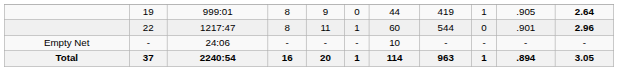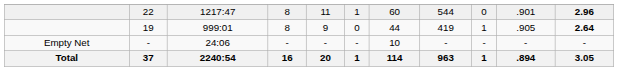 <table class="wikitable sortable" width ="1000">
 <tr align="center">
+</tr>
+<tr align="center" bgcolor="f0f0f0">
+<td></td>
+<td>22</td>
+<td>1217:47</td>
+<td>8</td>
+<td>11</td>
+<td>1</td>
+<td>60</td>
+<td>544</td>
+<td>0</td>
+<td>.901</td>
+<td><strong>2.96</strong></td>
 </tr>
 <tr align="center" bgcolor="">
 <td></td>
 <td>19</td>
 <td>999:01</td>
 <td>8</td>
 <td>9</td>
 <td>0</td>
 <td>44</td>
 <td>419</td>
 <td>1</td>
 <td>.905</td>
 <td><strong>2.64</strong></td>
-</tr>
-<tr align="center" bgcolor="f0f0f0">
-<td></td>
-<td>22</td>
-<td>1217:47</td>
-<td>8</td>
-<td>11</td>
-<td>1</td>
-<td>60</td>
-<td>544</td>
-<td>0</td>
-<td>.901</td>
-<td><strong>2.96</strong></td>
 </tr>
 <tr align="center" bgcolor="">
 <td>Empty Net</td>
 <td>-</td>
 <td>24:06</td>
 <td>-</td>
 <td>-</td>
 <td>-</td>
 <td>10</td>
 <td>-</td>
 <td>-</td>
 <td>-</td>
 <td>-</td>
 </tr>
 <tr>
 <th>Total</th>
 <th>37</th>
 <th>2240:54</th>
 <th>16</th>
 <th>20</th>
 <th>1</th>
 <th>114</th>
 <th>963</th>
 <th>1</th>
 <th>.894</th>
 <th>3.05</th>
 </tr>
 </table>
